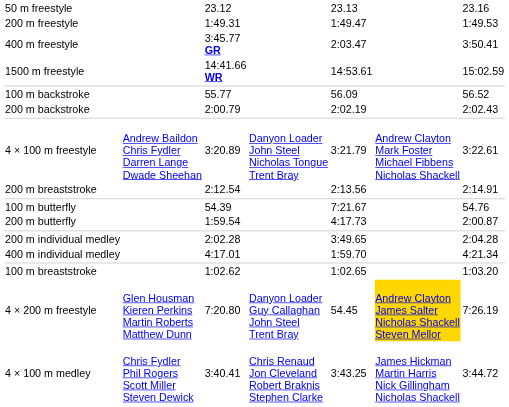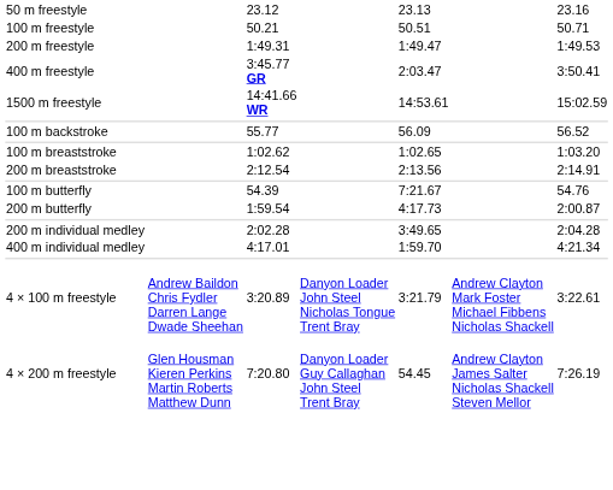 <table>
 <tr>
 <td>50 m freestyle<br></td>
 <td></td>
 <td>23.12</td>
 <td></td>
 <td>23.13</td>
 <td></td>
 <td>23.16</td>
+</tr>
+<tr>
+<td>100 m freestyle<br></td>
+<td></td>
+<td>50.21</td>
+<td></td>
+<td>50.51</td>
+<td></td>
+<td>50.71</td>
 </tr>
 <tr>
 <td>200 m freestyle<br></td>
 <td></td>
 <td>1:49.31</td>
 <td></td>
 <td>1:49.47</td>
 <td></td>
 <td>1:49.53</td>
 </tr>
 <tr>
 <td>400 m freestyle<br></td>
 <td></td>
 <td>3:45.77<br><strong><a href='#'>GR</a></strong></td>
 <td></td>
 <td>2:03.47</td>
 <td></td>
 <td>3:50.41</td>
 </tr>
 <tr>
 <td>1500 m freestyle<br></td>
 <td></td>
 <td>14:41.66<br><strong><a href='#'>WR</a></strong></td>
 <td></td>
 <td>14:53.61</td>
 <td></td>
 <td>15:02.59</td>
 </tr>
 <tr bgcolor=#DDDDDD>
 <td colspan=7></td>
 </tr>
 <tr>
 <td>100 m backstroke<br></td>
 <td></td>
 <td>55.77</td>
 <td></td>
 <td>56.09</td>
 <td></td>
 <td>56.52</td>
 </tr>
-<tr>
-<td>200 m backstroke<br></td>
-<td></td>
-<td>2:00.79</td>
-<td></td>
-<td>2:02.19</td>
-<td></td>
-<td>2:02.43</td>
-</tr>
 <tr bgcolor=#DDDDDD>
 <td colspan=7></td>
 </tr>
 <tr>
-<td>4 × 100 m freestyle<br></td>
-<td valign=top><br><a href='#'>Andrew Baildon</a><br><a href='#'>Chris Fydler</a><br><a href='#'>Darren Lange</a><br><a href='#'>Dwade Sheehan</a></td>
-<td>3:20.89</td>
-<td valign=top><br><a href='#'>Danyon Loader</a><br><a href='#'>John Steel</a><br><a href='#'>Nicholas Tongue</a><br><a href='#'>Trent Bray</a></td>
-<td>3:21.79</td>
-<td valign=top><br><a href='#'>Andrew Clayton</a><br><a href='#'>Mark Foster</a><br><a href='#'>Michael Fibbens</a><br><a href='#'>Nicholas Shackell</a></td>
-<td>3:22.61</td>
+<td>100 m breaststroke<br></td>
+<td></td>
+<td>1:02.62</td>
+<td></td>
+<td>1:02.65</td>
+<td></td>
+<td>1:03.20</td>
 </tr>
 <tr>
 <td>200 m breaststroke<br></td>
 <td></td>
 <td>2:12.54</td>
 <td></td>
 <td>2:13.56</td>
 <td></td>
 <td>2:14.91</td>
 </tr>
 <tr bgcolor=#DDDDDD>
 <td colspan=7></td>
 </tr>
 <tr>
 <td>100 m butterfly<br></td>
 <td></td>
 <td>54.39</td>
 <td></td>
 <td>7:21.67</td>
 <td></td>
 <td>54.76</td>
 </tr>
 <tr>
 <td>200 m butterfly<br></td>
 <td></td>
 <td>1:59.54</td>
 <td></td>
 <td>4:17.73</td>
 <td></td>
 <td>2:00.87</td>
 </tr>
 <tr bgcolor=#DDDDDD>
 <td colspan=7></td>
 </tr>
 <tr>
 <td>200 m individual medley<br></td>
 <td></td>
 <td>2:02.28</td>
 <td></td>
 <td>3:49.65</td>
 <td></td>
 <td>2:04.28</td>
 </tr>
 <tr>
 <td>400 m individual medley<br></td>
 <td></td>
 <td>4:17.01</td>
 <td></td>
 <td>1:59.70</td>
 <td></td>
 <td>4:21.34</td>
 </tr>
 <tr bgcolor=#DDDDDD>
 <td colspan=7></td>
 </tr>
 <tr>
-<td>100 m breaststroke<br></td>
-<td></td>
-<td>1:02.62</td>
-<td></td>
-<td>1:02.65</td>
-<td></td>
-<td>1:03.20</td>
+<td>4 × 100 m freestyle<br></td>
+<td valign=top><br><a href='#'>Andrew Baildon</a><br><a href='#'>Chris Fydler</a><br><a href='#'>Darren Lange</a><br><a href='#'>Dwade Sheehan</a></td>
+<td>3:20.89</td>
+<td valign=top><br><a href='#'>Danyon Loader</a><br><a href='#'>John Steel</a><br><a href='#'>Nicholas Tongue</a><br><a href='#'>Trent Bray</a></td>
+<td>3:21.79</td>
+<td valign=top><br><a href='#'>Andrew Clayton</a><br><a href='#'>Mark Foster</a><br><a href='#'>Michael Fibbens</a><br><a href='#'>Nicholas Shackell</a></td>
+<td>3:22.61</td>
 </tr>
 <tr>
 <td>4 × 200 m freestyle<br></td>
 <td valign=top><br><a href='#'>Glen Housman</a><br><a href='#'>Kieren Perkins</a><br><a href='#'>Martin Roberts</a><br><a href='#'>Matthew Dunn</a></td>
 <td>7:20.80</td>
 <td valign=top><br><a href='#'>Danyon Loader</a><br><a href='#'>Guy Callaghan</a><br><a href='#'>John Steel</a><br><a href='#'>Trent Bray</a></td>
 <td>54.45</td>
-<td valign=top style="background: gold;"><br><a href='#'>Andrew Clayton</a><br><a href='#'>James Salter</a><br><a href='#'>Nicholas Shackell</a><br><a href='#'>Steven Mellor</a></td>
+<td valign=top><br><a href='#'>Andrew Clayton</a><br><a href='#'>James Salter</a><br><a href='#'>Nicholas Shackell</a><br><a href='#'>Steven Mellor</a></td>
 <td>7:26.19</td>
 </tr>
-<tr>
-<td>4 × 100 m medley<br></td>
-<td valign=top><br><a href='#'>Chris Fydler</a><br><a href='#'>Phil Rogers</a><br><a href='#'>Scott Miller</a><br><a href='#'>Steven Dewick</a></td>
-<td>3:40.41</td>
-<td valign=top><br><a href='#'>Chris Renaud</a><br><a href='#'>Jon Cleveland</a><br><a href='#'>Robert Braknis</a><br><a href='#'>Stephen Clarke</a></td>
-<td>3:43.25</td>
-<td valign=top><br><a href='#'>James Hickman</a><br><a href='#'>Martin Harris</a><br><a href='#'>Nick Gillingham</a><br><a href='#'>Nicholas Shackell</a></td>
-<td>3:44.72</td>
-</tr>
 </table>
